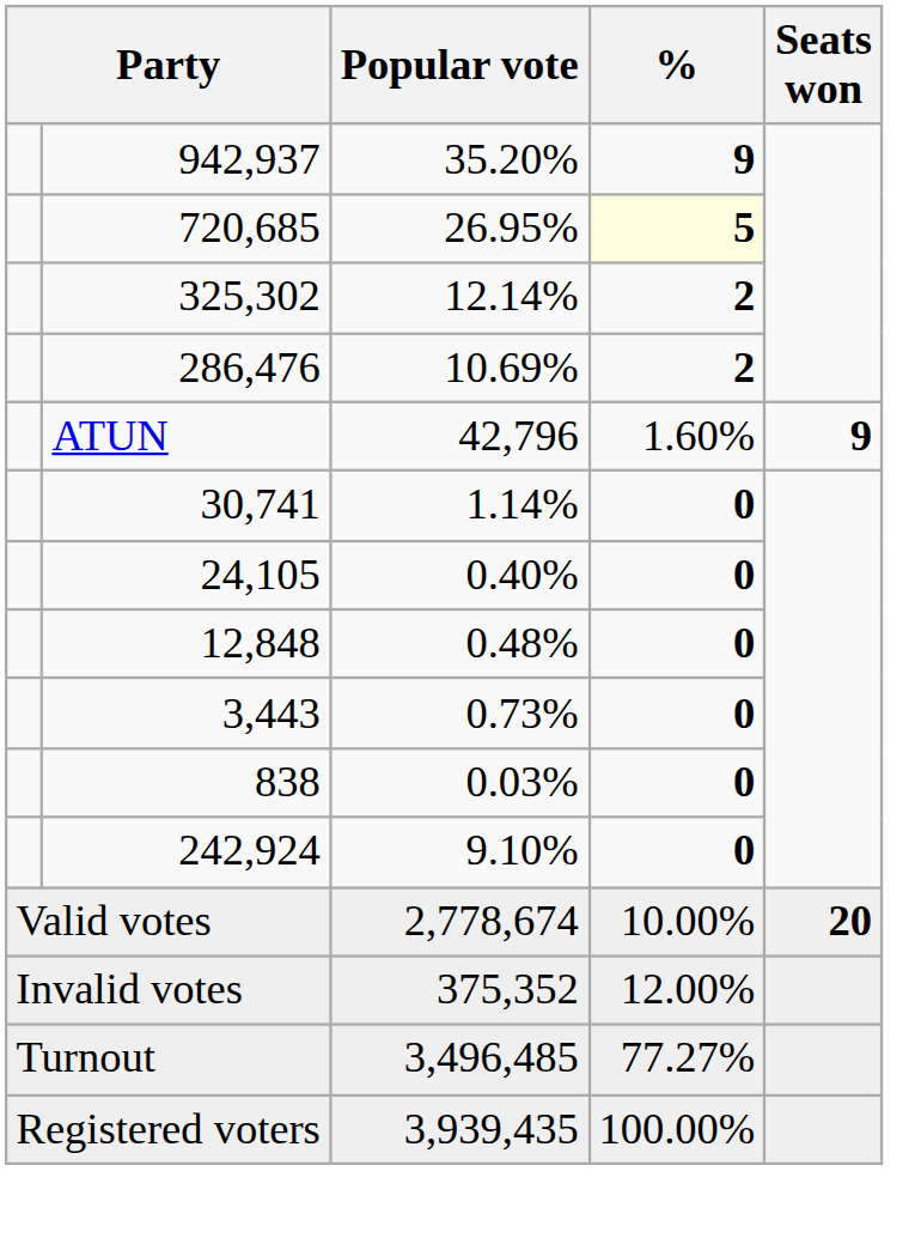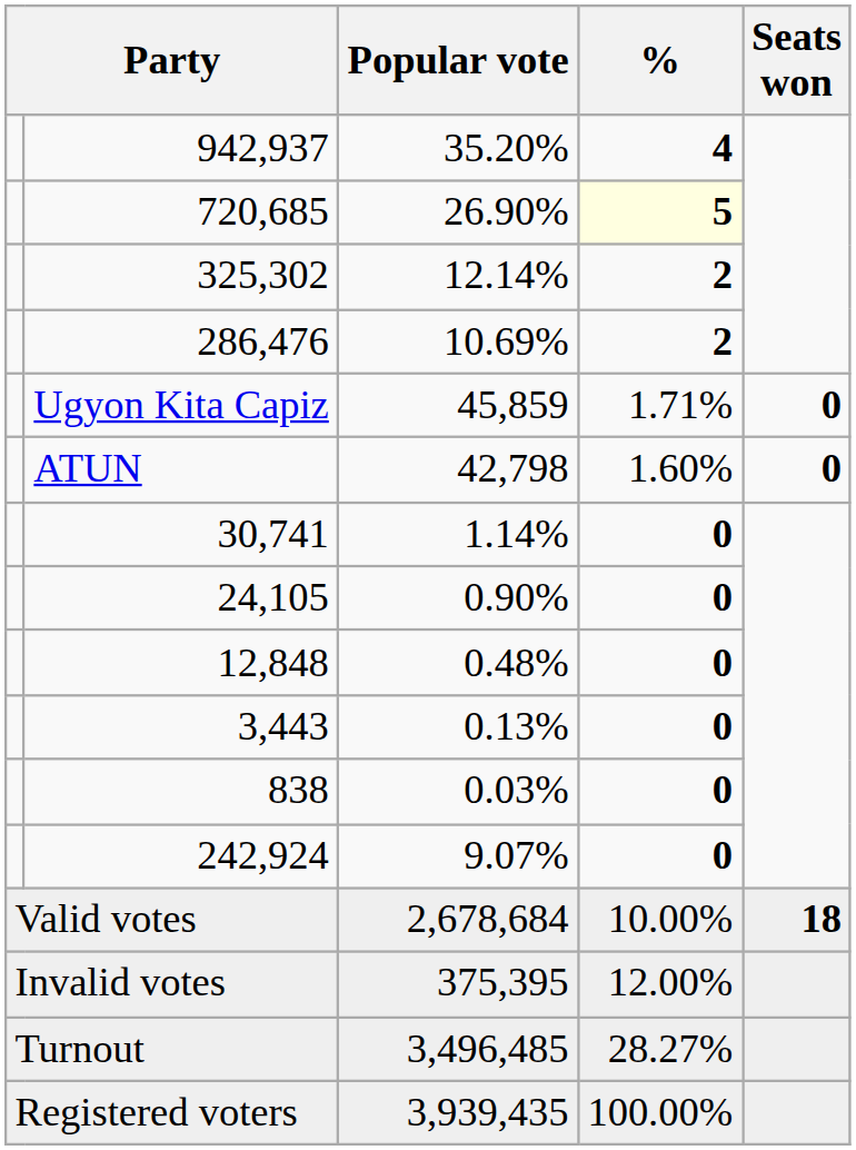 <table class=wikitable style="text-align:right">
 <tr>
 <th colspan=2>Party</th>
 <th>Popular vote</th>
 <th>%</th>
 <th>Seats<br>won</th>
 </tr>
 <tr>
 <td></td>
 <td>942,937</td>
 <td>35.20%</td>
-<td><strong>9</strong></td>
+<td><strong>4</strong></td>
 </tr>
 <tr>
 <td></td>
 <td>720,685</td>
-<td>26.95%</td>
+<td>26.90%</td>
 <td style="background: lightyellow;"><strong>5</strong></td>
 </tr>
 <tr>
 <td></td>
 <td>325,302</td>
 <td>12.14%</td>
 <td><strong>2</strong></td>
 </tr>
 <tr>
 <td></td>
 <td>286,476</td>
 <td>10.69%</td>
 <td><strong>2</strong></td>
 </tr>
 <tr>
 <td></td>
+<td align=left><a href='#'>Ugyon Kita Capiz</a></td>
+<td>45,859</td>
+<td>1.71%</td>
+<td><strong>0</strong></td>
+</tr>
+<tr>
+<td></td>
 <td align=left><a href='#'>ATUN</a></td>
-<td>42,796</td>
+<td>42,798</td>
 <td>1.60%</td>
-<td><strong>9</strong></td>
+<td><strong>0</strong></td>
 </tr>
 <tr>
 <td></td>
 <td>30,741</td>
 <td>1.14%</td>
 <td><strong>0</strong></td>
 </tr>
 <tr>
 <td></td>
 <td>24,105</td>
-<td>0.40%</td>
+<td>0.90%</td>
 <td><strong>0</strong></td>
 </tr>
 <tr>
 <td></td>
 <td>12,848</td>
 <td>0.48%</td>
 <td><strong>0</strong></td>
 </tr>
 <tr>
 <td></td>
 <td>3,443</td>
-<td>0.73%</td>
+<td>0.13%</td>
 <td><strong>0</strong></td>
 </tr>
 <tr>
 <td></td>
 <td>838</td>
 <td>0.03%</td>
 <td><strong>0</strong></td>
 </tr>
 <tr>
 <td></td>
 <td>242,924</td>
-<td>9.10%</td>
+<td>9.07%</td>
 <td><strong>0</strong></td>
 </tr>
 <tr bgcolor=#efefef>
 <td align=left colspan=2>Valid votes</td>
-<td>2,778,674</td>
+<td>2,678,684</td>
 <td>10.00%</td>
-<td><strong>20</strong></td>
+<td><strong>18</strong></td>
 </tr>
 <tr bgcolor=#efefef>
 <td align=left colspan=2>Invalid votes</td>
-<td>375,352</td>
+<td>375,395</td>
 <td>12.00%</td>
 <td></td>
 </tr>
 <tr bgcolor=#efefef>
 <td align=left colspan=2>Turnout</td>
 <td>3,496,485</td>
-<td>77.27%</td>
+<td>28.27%</td>
 <td></td>
 </tr>
 <tr bgcolor=#efefef>
 <td align=left colspan=2>Registered voters</td>
 <td>3,939,435</td>
 <td>100.00%</td>
 <td></td>
 </tr>
 </table>
